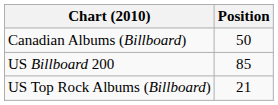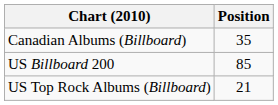 <table class="wikitable sortable plainrowheaders">
 <tr>
 <th>Chart (2010)</th>
 <th>Position</th>
 </tr>
 <tr>
 <td>Canadian Albums (<em>Billboard</em>)</td>
-<td style="text-align:center;">50</td>
+<td style="text-align:center;">35</td>
 </tr>
 <tr>
 <td>US <em>Billboard</em> 200</td>
 <td style="text-align:center;">85</td>
 </tr>
 <tr>
 <td>US Top Rock Albums (<em>Billboard</em>)</td>
 <td style="text-align:center;">21</td>
 </tr>
 </table>
